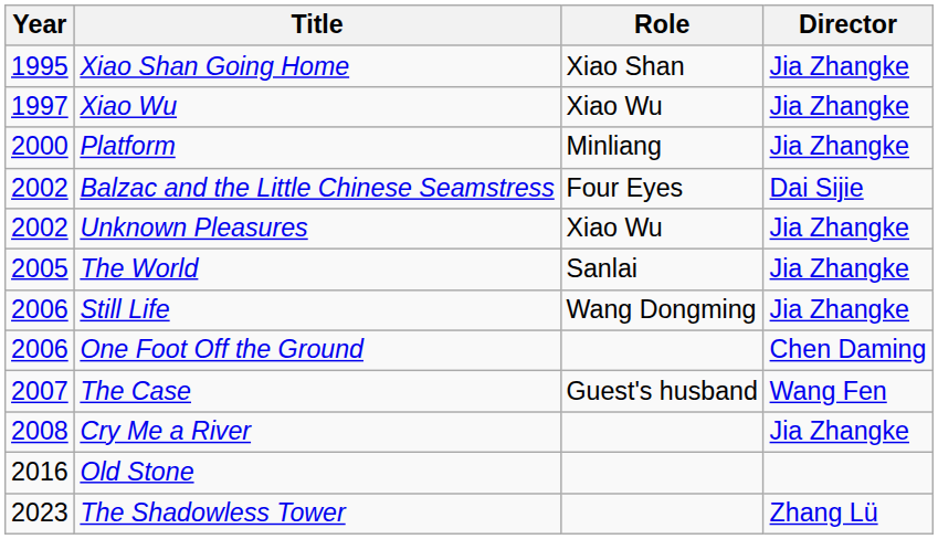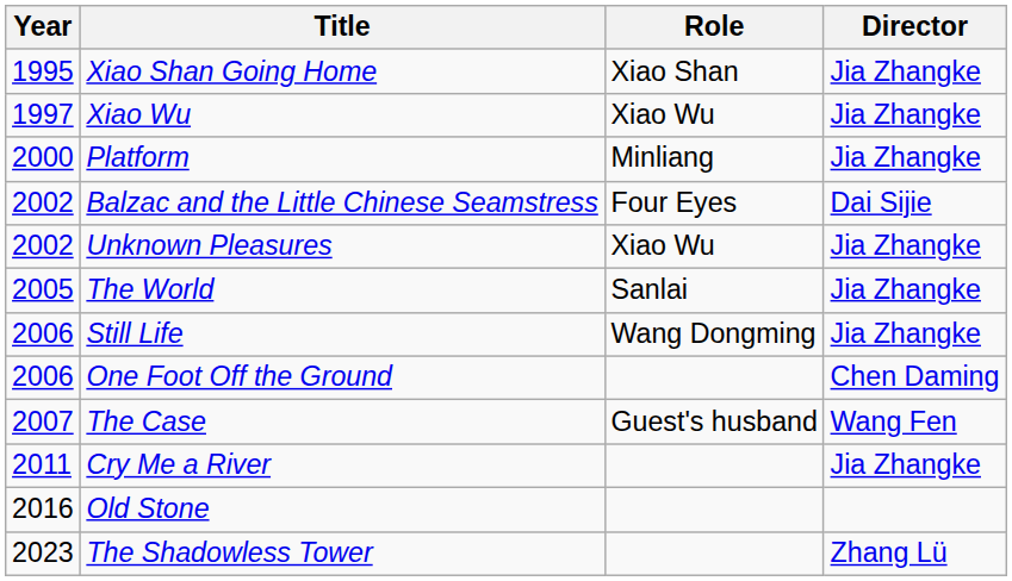 <table class="wikitable">
 <tr>
 <th>Year</th>
 <th>Title</th>
 <th>Role</th>
 <th>Director</th>
 </tr>
 <tr>
 <td><a href='#'>1995</a></td>
 <td><em><a href='#'>Xiao Shan Going Home</a></em></td>
 <td>Xiao Shan</td>
 <td><a href='#'>Jia Zhangke</a></td>
 </tr>
 <tr>
 <td><a href='#'>1997</a></td>
 <td><em><a href='#'>Xiao Wu</a></em></td>
 <td>Xiao Wu</td>
 <td><a href='#'>Jia Zhangke</a></td>
 </tr>
 <tr>
 <td><a href='#'>2000</a></td>
 <td><em><a href='#'>Platform</a></em></td>
 <td>Minliang</td>
 <td><a href='#'>Jia Zhangke</a></td>
 </tr>
 <tr>
 <td><a href='#'>2002</a></td>
 <td><em><a href='#'>Balzac and the Little Chinese Seamstress</a></em></td>
 <td>Four Eyes</td>
 <td><a href='#'>Dai Sijie</a></td>
 </tr>
 <tr>
 <td><a href='#'>2002</a></td>
 <td><em><a href='#'>Unknown Pleasures</a></em></td>
 <td>Xiao Wu</td>
 <td><a href='#'>Jia Zhangke</a></td>
 </tr>
 <tr>
 <td><a href='#'>2005</a></td>
 <td><em><a href='#'>The World</a></em></td>
 <td>Sanlai</td>
 <td><a href='#'>Jia Zhangke</a></td>
 </tr>
 <tr>
 <td><a href='#'>2006</a></td>
 <td><em><a href='#'>Still Life</a></em></td>
 <td>Wang Dongming</td>
 <td><a href='#'>Jia Zhangke</a></td>
 </tr>
 <tr>
 <td><a href='#'>2006</a></td>
 <td><em><a href='#'>One Foot Off the Ground</a></em></td>
 <td></td>
 <td><a href='#'>Chen Daming</a></td>
 </tr>
 <tr>
 <td><a href='#'>2007</a></td>
 <td><em><a href='#'>The Case</a></em></td>
 <td>Guest's husband</td>
 <td><a href='#'>Wang Fen</a></td>
 </tr>
 <tr>
-<td><a href='#'>2008</a></td>
+<td><a href='#'>2011</a></td>
 <td><em><a href='#'>Cry Me a River</a></em></td>
 <td></td>
 <td><a href='#'>Jia Zhangke</a></td>
 </tr>
 <tr>
 <td>2016</td>
 <td><em><a href='#'>Old Stone</a></em></td>
 <td></td>
 <td></td>
 </tr>
 <tr>
 <td>2023</td>
 <td><em><a href='#'>The Shadowless Tower</a></em></td>
 <td></td>
 <td><a href='#'>Zhang Lü</a></td>
 </tr>
 </table>
